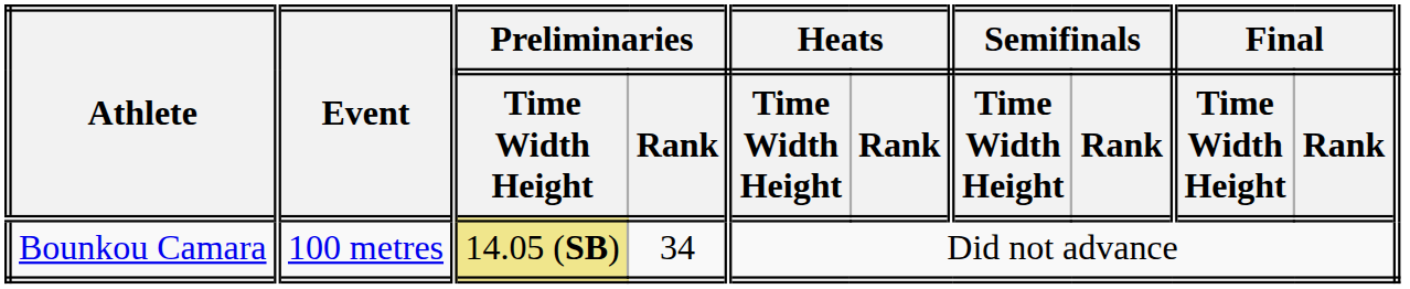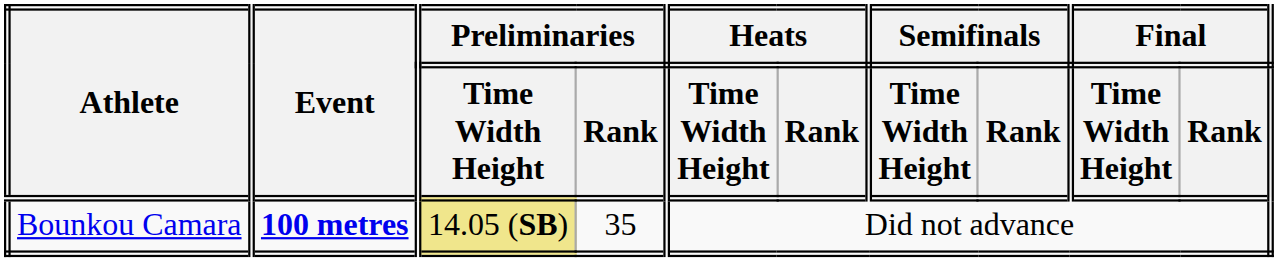 <table class=wikitable style="font-size:90%; border: double;">
 <tr>
 <th rowspan="2" style="border-right:double">Athlete</th>
 <th rowspan="2" style="border-right:double">Event</th>
 <th colspan="2" style="border-right:double; border-bottom:double;">Preliminaries</th>
 <th colspan="2" style="border-right:double; border-bottom:double;">Heats</th>
 <th colspan="2" style="border-right:double; border-bottom:double;">Semifinals</th>
 <th colspan="2" style="border-right:double; border-bottom:double;">Final</th>
 </tr>
 <tr>
 <th>Time<br>Width<br>Height</th>
 <th style="border-right:double">Rank</th>
 <th>Time<br>Width<br>Height</th>
 <th style="border-right:double">Rank</th>
 <th>Time<br>Width<br>Height</th>
 <th style="border-right:double">Rank</th>
 <th>Time<br>Width<br>Height</th>
 <th style="border-right:double">Rank</th>
 </tr>
 <tr style="border-top: double;">
 <td style="border-right:double"><a href='#'>Bounkou Camara</a></td>
-<td style="border-right:double"><a href='#'>100 metres</a></td>
+<td style="border-right:double"><strong><a href='#'>100 metres</a></strong></td>
 <td align=center style="background: khaki;">14.05 (<strong>SB</strong>)</td>
-<td style="border-right:double" align=center>34</td>
+<td style="border-right:double" align=center>35</td>
 <td colspan="6" align=center>Did not advance</td>
 </tr>
 </table>
